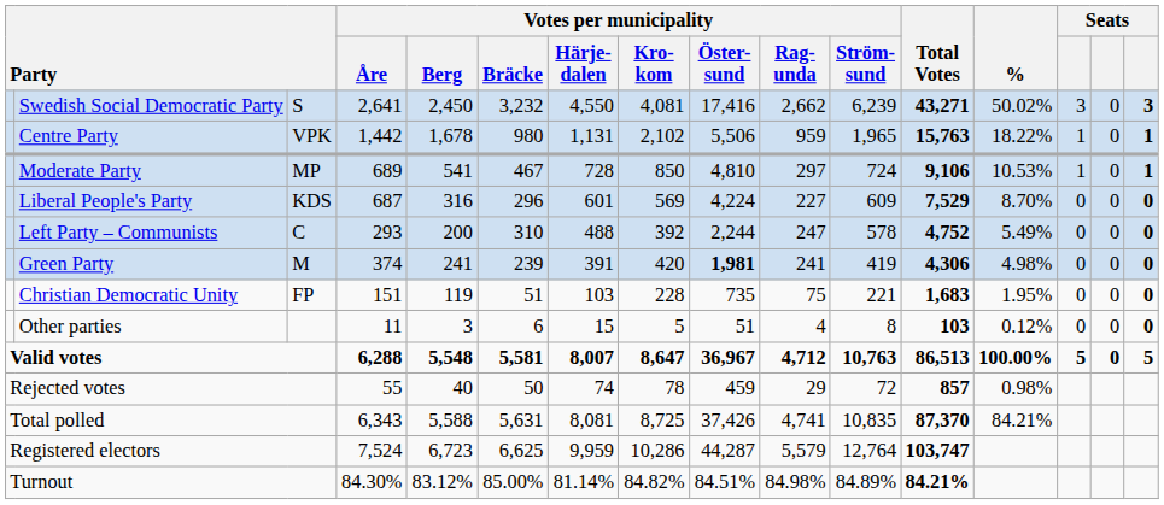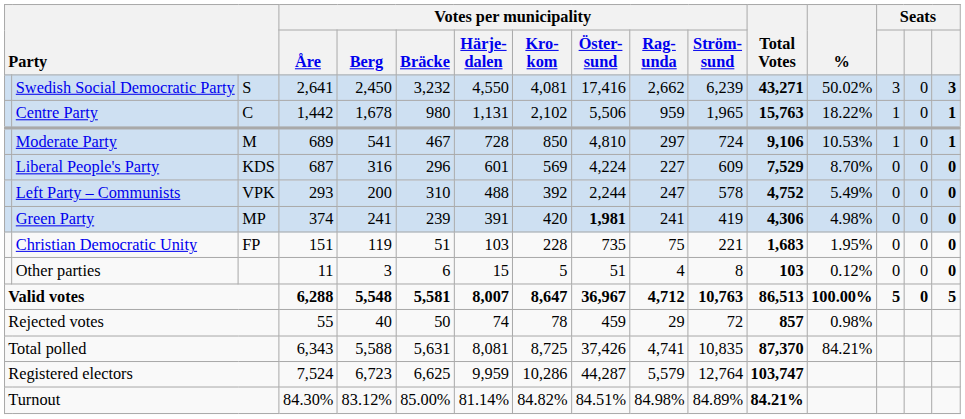 <table class="wikitable" border="1" style="text-align:right;">
 <tr>
 <th style="text-align:left;" valign=bottom rowspan=2 colspan=3>Party</th>
 <th colspan=8>Votes per municipality</th>
 <th align=center valign=bottom rowspan=2 width="50">Total Votes</th>
 <th align=center valign=bottom rowspan=2 width="50">%</th>
 <th colspan=3>Seats</th>
 </tr>
 <tr>
 <th align=center valign=bottom width="50"><a href='#'>Åre</a></th>
 <th align=center valign=bottom width="50"><a href='#'>Berg</a></th>
 <th align=center valign=bottom width="50"><a href='#'>Bräcke</a></th>
 <th align=center valign=bottom width="50"><a href='#'>Härje- dalen</a></th>
 <th align=center valign=bottom width="50"><a href='#'>Kro- kom</a></th>
 <th align=center valign=bottom width="50"><a href='#'>Öster- sund</a></th>
 <th align=center valign=bottom width="50"><a href='#'>Rag- unda</a></th>
 <th align=center valign=bottom width="50"><a href='#'>Ström- sund</a></th>
 <th align=center valign=bottom width="20"><small></small></th>
 <th align=center valign=bottom width="20"><small><a href='#'></a></small></th>
 <th align=center valign=bottom width="20"><small></small></th>
 </tr>
 <tr style="background:#CEE0F2;">
 <td></td>
 <td align=left style="white-space: nowrap;"><a href='#'>Swedish Social Democratic Party</a></td>
 <td align=left>S</td>
 <td>2,641</td>
 <td>2,450</td>
 <td>3,232</td>
 <td>4,550</td>
 <td>4,081</td>
 <td>17,416</td>
 <td>2,662</td>
 <td>6,239</td>
 <td><strong>43,271</strong></td>
 <td>50.02%</td>
 <td>3</td>
 <td>0</td>
 <td><strong>3</strong></td>
 </tr>
 <tr style="background:#CEE0F2;">
 <td></td>
 <td align=left><a href='#'>Centre Party</a></td>
-<td align=left>VPK</td>
+<td align=left>C</td>
 <td>1,442</td>
 <td>1,678</td>
 <td>980</td>
 <td>1,131</td>
 <td>2,102</td>
 <td>5,506</td>
 <td>959</td>
 <td>1,965</td>
 <td><strong>15,763</strong></td>
 <td>18.22%</td>
 <td>1</td>
 <td>0</td>
 <td><strong>1</strong></td>
 </tr>
 <tr style="background:#CEE0F2; border-top:3px solid darkgray;">
 <td></td>
 <td align=left><a href='#'>Moderate Party</a></td>
-<td align=left>MP</td>
+<td align=left>M</td>
 <td>689</td>
 <td>541</td>
 <td>467</td>
 <td>728</td>
 <td>850</td>
 <td>4,810</td>
 <td>297</td>
 <td>724</td>
 <td><strong>9,106</strong></td>
 <td>10.53%</td>
 <td>1</td>
 <td>0</td>
 <td><strong>1</strong></td>
 </tr>
 <tr style="background:#CEE0F2;">
 <td></td>
 <td align=left><a href='#'>Liberal People's Party</a></td>
 <td align=left>KDS</td>
 <td>687</td>
 <td>316</td>
 <td>296</td>
 <td>601</td>
 <td>569</td>
 <td>4,224</td>
 <td>227</td>
 <td>609</td>
 <td><strong>7,529</strong></td>
 <td>8.70%</td>
 <td>0</td>
 <td>0</td>
 <td><strong>0</strong></td>
 </tr>
 <tr style="background:#CEE0F2;">
 <td></td>
 <td align=left><a href='#'>Left Party – Communists</a></td>
-<td align=left>C</td>
+<td align=left>VPK</td>
 <td>293</td>
 <td>200</td>
 <td>310</td>
 <td>488</td>
 <td>392</td>
 <td>2,244</td>
 <td>247</td>
 <td>578</td>
 <td><strong>4,752</strong></td>
 <td>5.49%</td>
 <td>0</td>
 <td>0</td>
 <td><strong>0</strong></td>
 </tr>
 <tr style="background:#CEE0F2;">
 <td></td>
 <td align=left><a href='#'>Green Party</a></td>
-<td align=left>M</td>
+<td align=left>MP</td>
 <td>374</td>
 <td>241</td>
 <td>239</td>
 <td>391</td>
 <td>420</td>
 <td><strong>1,981</strong></td>
 <td>241</td>
 <td>419</td>
 <td><strong>4,306</strong></td>
 <td>4.98%</td>
 <td>0</td>
 <td>0</td>
 <td><strong>0</strong></td>
 </tr>
 <tr>
 <td></td>
 <td align=left><a href='#'>Christian Democratic Unity</a></td>
 <td align=left>FP</td>
 <td>151</td>
 <td>119</td>
 <td>51</td>
 <td>103</td>
 <td>228</td>
 <td>735</td>
 <td>75</td>
 <td>221</td>
 <td><strong>1,683</strong></td>
 <td>1.95%</td>
 <td>0</td>
 <td>0</td>
 <td><strong>0</strong></td>
 </tr>
 <tr>
 <td></td>
 <td align=left>Other parties</td>
 <td></td>
 <td>11</td>
 <td>3</td>
 <td>6</td>
 <td>15</td>
 <td>5</td>
 <td>51</td>
 <td>4</td>
 <td>8</td>
 <td><strong>103</strong></td>
 <td>0.12%</td>
 <td>0</td>
 <td>0</td>
 <td><strong>0</strong></td>
 </tr>
 <tr style="font-weight:bold">
 <td align=left colspan=3>Valid votes</td>
 <td>6,288</td>
 <td>5,548</td>
 <td>5,581</td>
 <td>8,007</td>
 <td>8,647</td>
 <td>36,967</td>
 <td>4,712</td>
 <td>10,763</td>
 <td>86,513</td>
 <td>100.00%</td>
 <td>5</td>
 <td>0</td>
 <td>5</td>
 </tr>
 <tr>
 <td align=left colspan=3>Rejected votes</td>
 <td>55</td>
 <td>40</td>
 <td>50</td>
 <td>74</td>
 <td>78</td>
 <td>459</td>
 <td>29</td>
 <td>72</td>
 <td><strong>857</strong></td>
 <td>0.98%</td>
 <td></td>
 <td></td>
 <td></td>
 </tr>
 <tr>
 <td align=left colspan=3>Total polled</td>
 <td>6,343</td>
 <td>5,588</td>
 <td>5,631</td>
 <td>8,081</td>
 <td>8,725</td>
 <td>37,426</td>
 <td>4,741</td>
 <td>10,835</td>
 <td><strong>87,370</strong></td>
 <td>84.21%</td>
 <td></td>
 <td></td>
 <td></td>
 </tr>
 <tr>
 <td align=left colspan=3>Registered electors</td>
 <td>7,524</td>
 <td>6,723</td>
 <td>6,625</td>
 <td>9,959</td>
 <td>10,286</td>
 <td>44,287</td>
 <td>5,579</td>
 <td>12,764</td>
 <td><strong>103,747</strong></td>
 <td></td>
 <td></td>
 <td></td>
 <td></td>
 </tr>
 <tr>
 <td align=left colspan=3>Turnout</td>
 <td>84.30%</td>
 <td>83.12%</td>
 <td>85.00%</td>
 <td>81.14%</td>
 <td>84.82%</td>
 <td>84.51%</td>
 <td>84.98%</td>
 <td>84.89%</td>
 <td><strong>84.21%</strong></td>
 <td></td>
 <td></td>
 <td></td>
 <td></td>
 </tr>
 </table>
